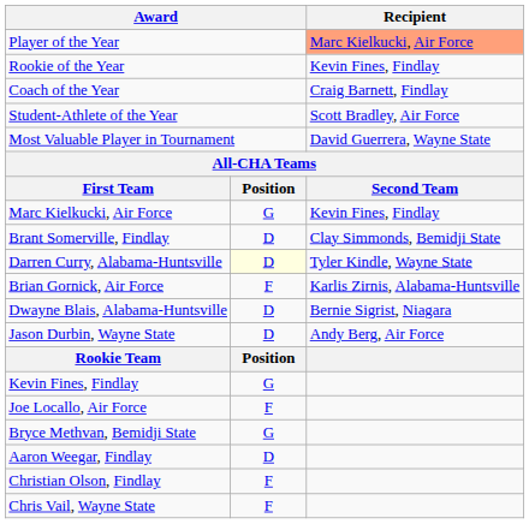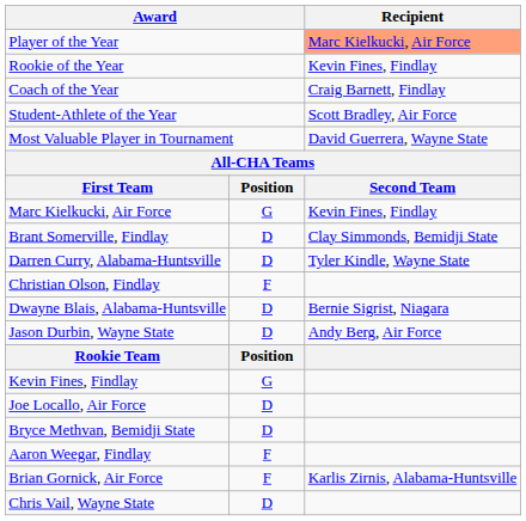 <table class="wikitable">
 <tr>
 <th colspan=2><a href='#'>Award</a></th>
 <th>Recipient</th>
 </tr>
 <tr>
 <td colspan=2><a href='#'>Player of the Year</a></td>
 <td style="background: lightsalmon;"><a href='#'>Marc Kielkucki</a>, <a href='#'>Air Force</a></td>
 </tr>
 <tr>
 <td colspan=2><a href='#'>Rookie of the Year</a></td>
 <td><a href='#'>Kevin Fines</a>, <a href='#'>Findlay</a></td>
 </tr>
 <tr>
 <td colspan=2><a href='#'>Coach of the Year</a></td>
 <td><a href='#'>Craig Barnett</a>, <a href='#'>Findlay</a></td>
 </tr>
 <tr>
 <td colspan=2><a href='#'>Student-Athlete of the Year</a></td>
 <td><a href='#'>Scott Bradley</a>, <a href='#'>Air Force</a></td>
 </tr>
 <tr>
 <td colspan=2><a href='#'>Most Valuable Player in Tournament</a></td>
 <td><a href='#'>David Guerrera</a>, <a href='#'>Wayne State</a></td>
 </tr>
 <tr>
 <th colspan=3><a href='#'>All-CHA Teams</a></th>
 </tr>
 <tr>
 <th><a href='#'>First Team</a></th>
 <th>  Position  </th>
 <th><a href='#'>Second Team</a></th>
 </tr>
 <tr>
 <td><a href='#'>Marc Kielkucki</a>, <a href='#'>Air Force</a></td>
 <td align=center><a href='#'>G</a></td>
 <td><a href='#'>Kevin Fines</a>, <a href='#'>Findlay</a></td>
 </tr>
 <tr>
 <td><a href='#'>Brant Somerville</a>, <a href='#'>Findlay</a></td>
 <td align=center><a href='#'>D</a></td>
 <td><a href='#'>Clay Simmonds</a>, <a href='#'>Bemidji State</a></td>
 </tr>
 <tr>
 <td><a href='#'>Darren Curry</a>, <a href='#'>Alabama-Huntsville</a></td>
-<td align=center style="background: lightyellow;"><a href='#'>D</a></td>
+<td align=center><a href='#'>D</a></td>
 <td><a href='#'>Tyler Kindle</a>, <a href='#'>Wayne State</a></td>
 </tr>
 <tr>
-<td><a href='#'>Brian Gornick</a>, <a href='#'>Air Force</a></td>
+<td><a href='#'>Christian Olson</a>, <a href='#'>Findlay</a></td>
 <td align=center><a href='#'>F</a></td>
-<td><a href='#'>Karlis Zirnis</a>, <a href='#'>Alabama-Huntsville</a></td>
+<td></td>
 </tr>
 <tr>
 <td><a href='#'>Dwayne Blais</a>, <a href='#'>Alabama-Huntsville</a></td>
 <td align=center><a href='#'>D</a></td>
 <td><a href='#'>Bernie Sigrist</a>, <a href='#'>Niagara</a></td>
 </tr>
 <tr>
 <td><a href='#'>Jason Durbin</a>, <a href='#'>Wayne State</a></td>
 <td align=center><a href='#'>D</a></td>
 <td><a href='#'>Andy Berg</a>, <a href='#'>Air Force</a></td>
 </tr>
 <tr>
 <th><a href='#'>Rookie Team</a></th>
 <th>  Position  </th>
 <th></th>
 </tr>
 <tr>
 <td><a href='#'>Kevin Fines</a>, <a href='#'>Findlay</a></td>
 <td align=center><a href='#'>G</a></td>
 <td></td>
 </tr>
 <tr>
 <td><a href='#'>Joe Locallo</a>, <a href='#'>Air Force</a></td>
+<td align=center><a href='#'>D</a></td>
+<td></td>
+</tr>
+<tr>
+<td><a href='#'>Bryce Methvan</a>, <a href='#'>Bemidji State</a></td>
+<td align=center><a href='#'>D</a></td>
+<td></td>
+</tr>
+<tr>
+<td><a href='#'>Aaron Weegar</a>, <a href='#'>Findlay</a></td>
 <td align=center><a href='#'>F</a></td>
 <td></td>
 </tr>
 <tr>
-<td><a href='#'>Bryce Methvan</a>, <a href='#'>Bemidji State</a></td>
-<td align=center><a href='#'>G</a></td>
-<td></td>
+<td><a href='#'>Brian Gornick</a>, <a href='#'>Air Force</a></td>
+<td align=center><a href='#'>F</a></td>
+<td><a href='#'>Karlis Zirnis</a>, <a href='#'>Alabama-Huntsville</a></td>
 </tr>
 <tr>
-<td><a href='#'>Aaron Weegar</a>, <a href='#'>Findlay</a></td>
+<td><a href='#'>Chris Vail</a>, <a href='#'>Wayne State</a></td>
 <td align=center><a href='#'>D</a></td>
 <td></td>
 </tr>
-<tr>
-<td><a href='#'>Christian Olson</a>, <a href='#'>Findlay</a></td>
-<td align=center><a href='#'>F</a></td>
-<td></td>
-</tr>
-<tr>
-<td><a href='#'>Chris Vail</a>, <a href='#'>Wayne State</a></td>
-<td align=center><a href='#'>F</a></td>
-<td></td>
-</tr>
 </table>
